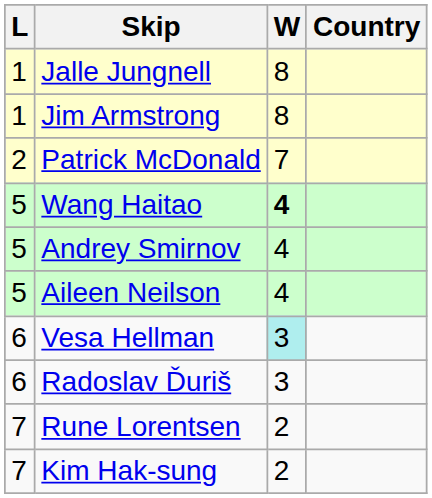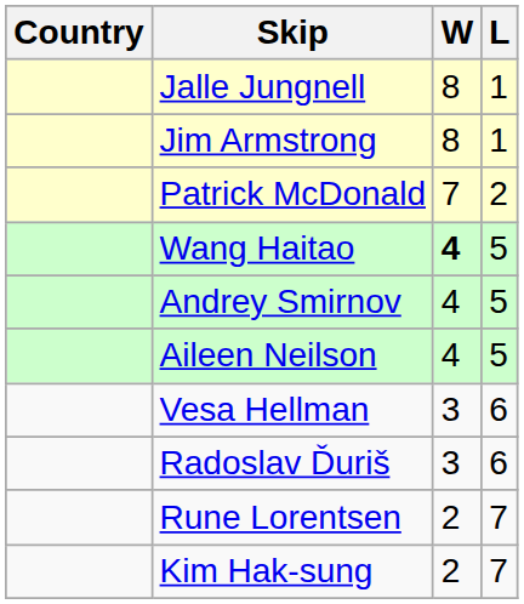 <table class=wikitable>
 <tr>
-<th>L</th>
+<th>Country</th>
 <th>Skip</th>
 <th>W</th>
-<th>Country</th>
+<th>L</th>
 </tr>
 <tr bgcolor=#ffffcc>
-<td>1</td>
+<td></td>
 <td><a href='#'>Jalle Jungnell</a></td>
 <td>8</td>
-<td></td>
+<td>1</td>
 </tr>
 <tr bgcolor=#ffffcc>
-<td>1</td>
+<td></td>
 <td><a href='#'>Jim Armstrong</a></td>
 <td>8</td>
-<td></td>
+<td>1</td>
 </tr>
 <tr bgcolor=#ffffcc>
-<td>2</td>
+<td></td>
 <td><a href='#'>Patrick McDonald</a></td>
 <td>7</td>
-<td></td>
+<td>2</td>
 </tr>
 <tr bgcolor=#ccffcc>
-<td>5</td>
+<td></td>
 <td><a href='#'>Wang Haitao</a></td>
 <td><strong>4</strong></td>
-<td></td>
+<td>5</td>
 </tr>
 <tr bgcolor=#ccffcc>
-<td>5</td>
+<td></td>
 <td><a href='#'>Andrey Smirnov</a></td>
 <td>4</td>
-<td></td>
+<td>5</td>
 </tr>
 <tr bgcolor=#ccffcc>
-<td>5</td>
+<td></td>
 <td><a href='#'>Aileen Neilson</a></td>
 <td>4</td>
-<td></td>
+<td>5</td>
 </tr>
 <tr>
+<td></td>
+<td><a href='#'>Vesa Hellman</a></td>
+<td>3</td>
 <td>6</td>
-<td><a href='#'>Vesa Hellman</a></td>
-<td style="background: paleturquoise;">3</td>
-<td></td>
 </tr>
 <tr>
-<td>6</td>
+<td></td>
 <td><a href='#'>Radoslav Ďuriš</a></td>
 <td>3</td>
-<td></td>
+<td>6</td>
 </tr>
 <tr>
-<td>7</td>
+<td></td>
 <td><a href='#'>Rune Lorentsen</a></td>
 <td>2</td>
-<td></td>
+<td>7</td>
 </tr>
 <tr>
-<td>7</td>
+<td></td>
 <td><a href='#'>Kim Hak-sung</a></td>
 <td>2</td>
-<td></td>
+<td>7</td>
 </tr>
 </table>
